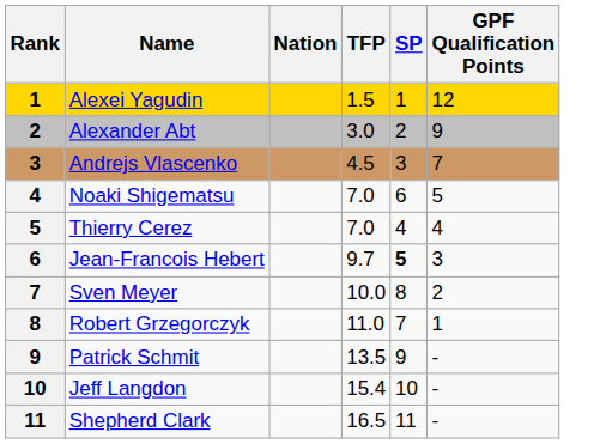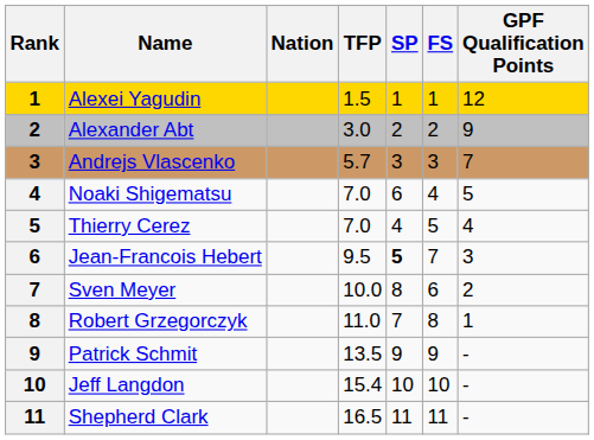 <table class="wikitable sortable">
 <tr>
 <th>Rank</th>
 <th>Name</th>
 <th>Nation</th>
 <th>TFP</th>
 <th><a href='#'>SP</a></th>
+<th><a href='#'>FS</a></th>
 <th>GPF<br>Qualification<br>Points</th>
 </tr>
 <tr bgcolor="gold">
 <td align="center"><strong>1</strong></td>
 <td><a href='#'>Alexei Yagudin</a></td>
 <td></td>
 <td>1.5</td>
+<td>1</td>
 <td>1</td>
 <td>12</td>
 </tr>
 <tr bgcolor="silver">
 <td align="center"><strong>2</strong></td>
 <td><a href='#'>Alexander Abt</a></td>
 <td></td>
 <td>3.0</td>
 <td>2</td>
+<td>2</td>
 <td>9</td>
 </tr>
 <tr bgcolor="cc9966">
 <td align="center"><strong>3</strong></td>
 <td><a href='#'>Andrejs Vlascenko</a></td>
 <td></td>
-<td>4.5</td>
+<td>5.7</td>
+<td>3</td>
 <td>3</td>
 <td>7</td>
 </tr>
 <tr>
 <th>4</th>
 <td><a href='#'>Noaki Shigematsu</a></td>
 <td></td>
 <td>7.0</td>
 <td>6</td>
+<td>4</td>
 <td>5</td>
 </tr>
 <tr>
 <th>5</th>
 <td><a href='#'>Thierry Cerez</a></td>
 <td></td>
 <td>7.0</td>
 <td>4</td>
+<td>5</td>
 <td>4</td>
 </tr>
 <tr>
 <th>6</th>
 <td><a href='#'>Jean-Francois Hebert</a></td>
 <td></td>
-<td>9.7</td>
+<td>9.5</td>
 <td><strong>5</strong></td>
+<td>7</td>
 <td>3</td>
 </tr>
 <tr>
 <th>7</th>
 <td><a href='#'>Sven Meyer</a></td>
 <td></td>
 <td>10.0</td>
 <td>8</td>
+<td>6</td>
 <td>2</td>
 </tr>
 <tr>
 <th>8</th>
 <td><a href='#'>Robert Grzegorczyk</a></td>
 <td></td>
 <td>11.0</td>
 <td>7</td>
+<td>8</td>
 <td>1</td>
 </tr>
 <tr>
 <th>9</th>
 <td><a href='#'>Patrick Schmit</a></td>
 <td></td>
 <td>13.5</td>
+<td>9</td>
 <td>9</td>
 <td>-</td>
 </tr>
 <tr>
 <th>10</th>
 <td><a href='#'>Jeff Langdon</a></td>
 <td></td>
 <td>15.4</td>
 <td>10</td>
+<td>10</td>
 <td>-</td>
 </tr>
 <tr>
 <th>11</th>
 <td><a href='#'>Shepherd Clark</a></td>
 <td></td>
 <td>16.5</td>
 <td>11</td>
+<td>11</td>
 <td>-</td>
 </tr>
 </table>
